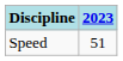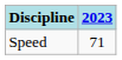 <table class="wikitable" style="text-align: center;">
 <tr>
 <th style="background: #b0e0e6;">Discipline</th>
 <th style="background: #b0e0e6;"><a href='#'>2023</a></th>
 </tr>
 <tr>
 <td align="left">Speed</td>
-<td>51</td>
+<td>71</td>
 </tr>
 </table>
